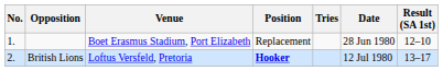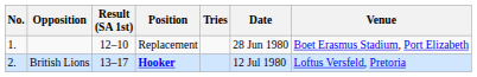 <table class="wikitable">
 <tr>
 <th>No.</th>
 <th>Opposition</th>
-<th>Venue</th>
+<th>Result<br>(SA 1st)</th>
 <th>Position</th>
 <th>Tries</th>
 <th>Date</th>
-<th>Result<br>(SA 1st)</th>
+<th>Venue</th>
 </tr>
 <tr>
 <td>1.</td>
 <td></td>
-<td><a href='#'>Boet Erasmus Stadium</a>, <a href='#'>Port Elizabeth</a></td>
+<td align="center">12–10</td>
 <td>Replacement</td>
 <td></td>
 <td>28 Jun 1980</td>
-<td align="center">12–10</td>
+<td><a href='#'>Boet Erasmus Stadium</a>, <a href='#'>Port Elizabeth</a></td>
 </tr>
 <tr style="background: #D0E6FF;">
 <td>2.</td>
 <td> British Lions</td>
-<td><a href='#'>Loftus Versfeld</a>, <a href='#'>Pretoria</a></td>
+<td align="center">13–17</td>
 <td><strong><a href='#'>Hooker</a></strong></td>
 <td></td>
 <td>12 Jul 1980</td>
-<td align="center">13–17</td>
+<td><a href='#'>Loftus Versfeld</a>, <a href='#'>Pretoria</a></td>
 </tr>
 </table>
